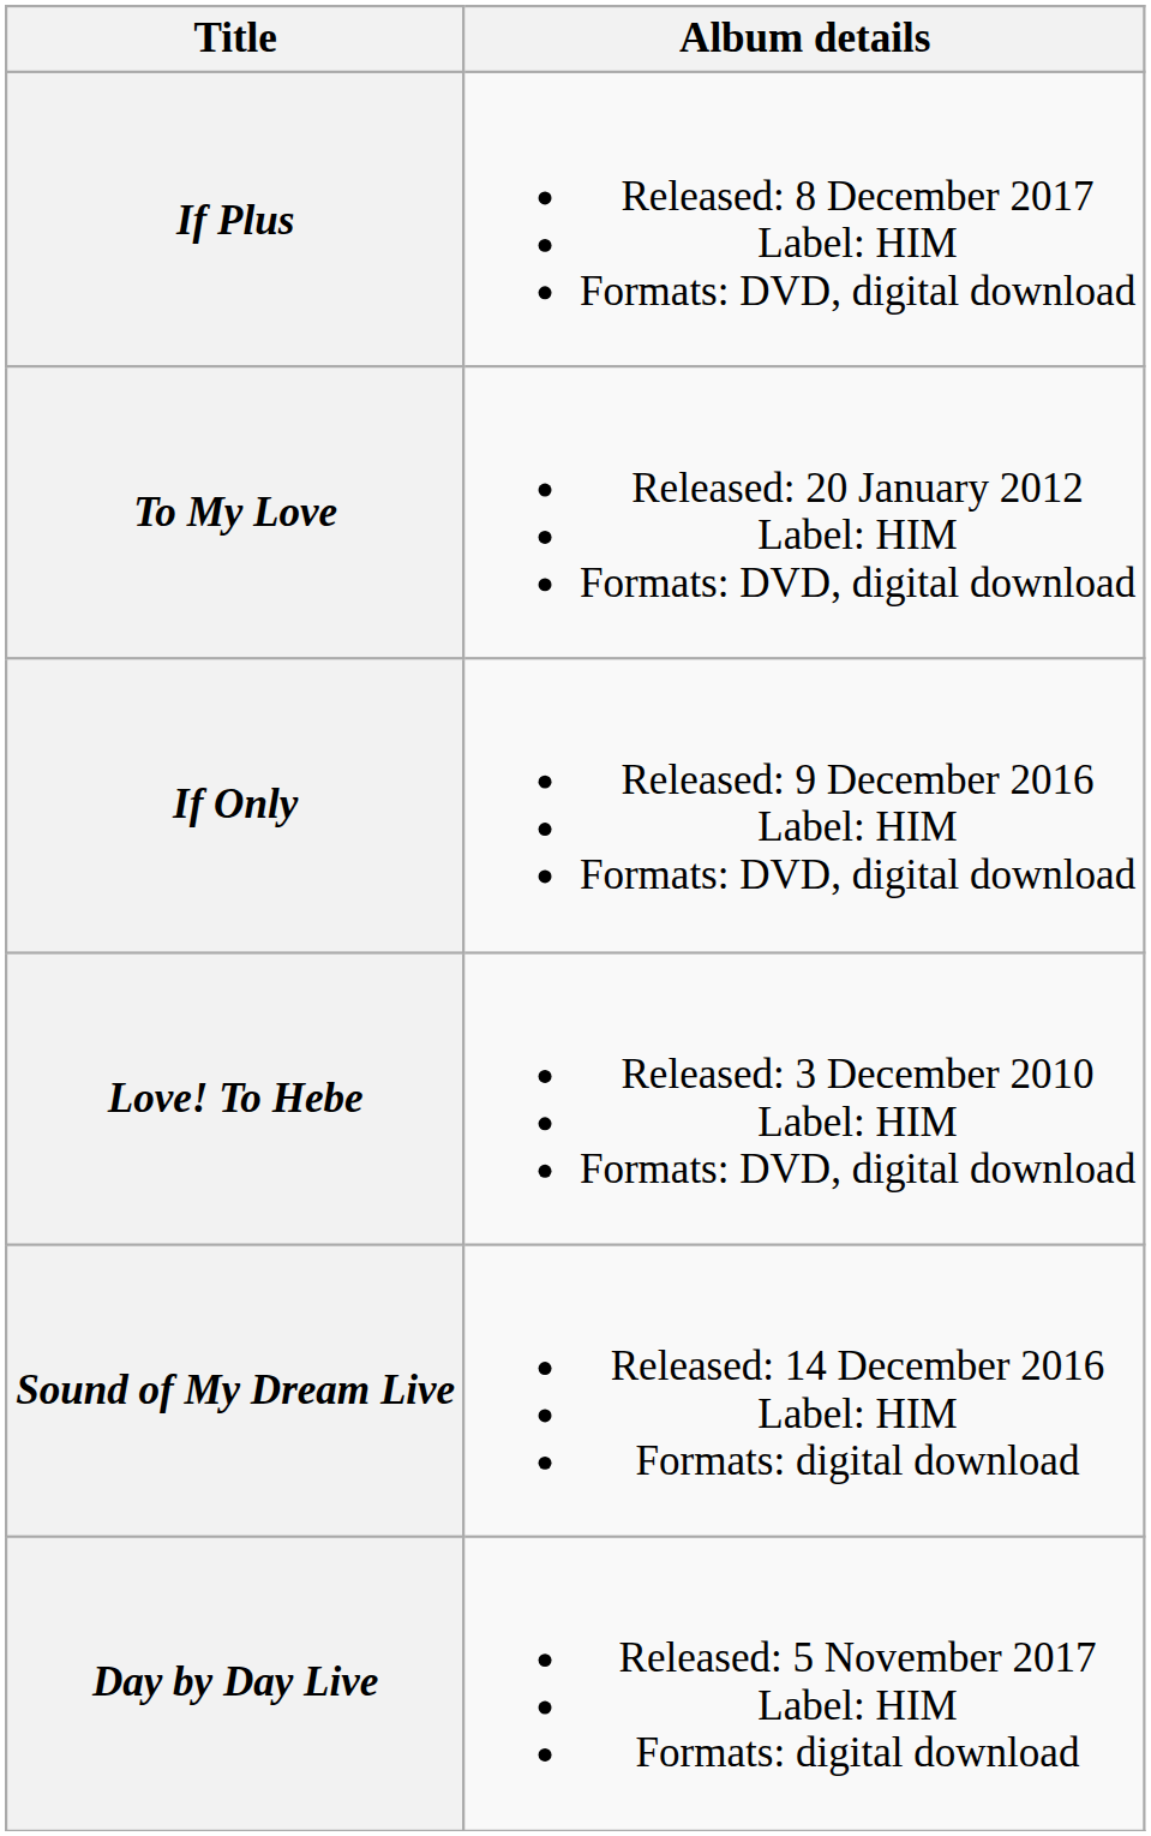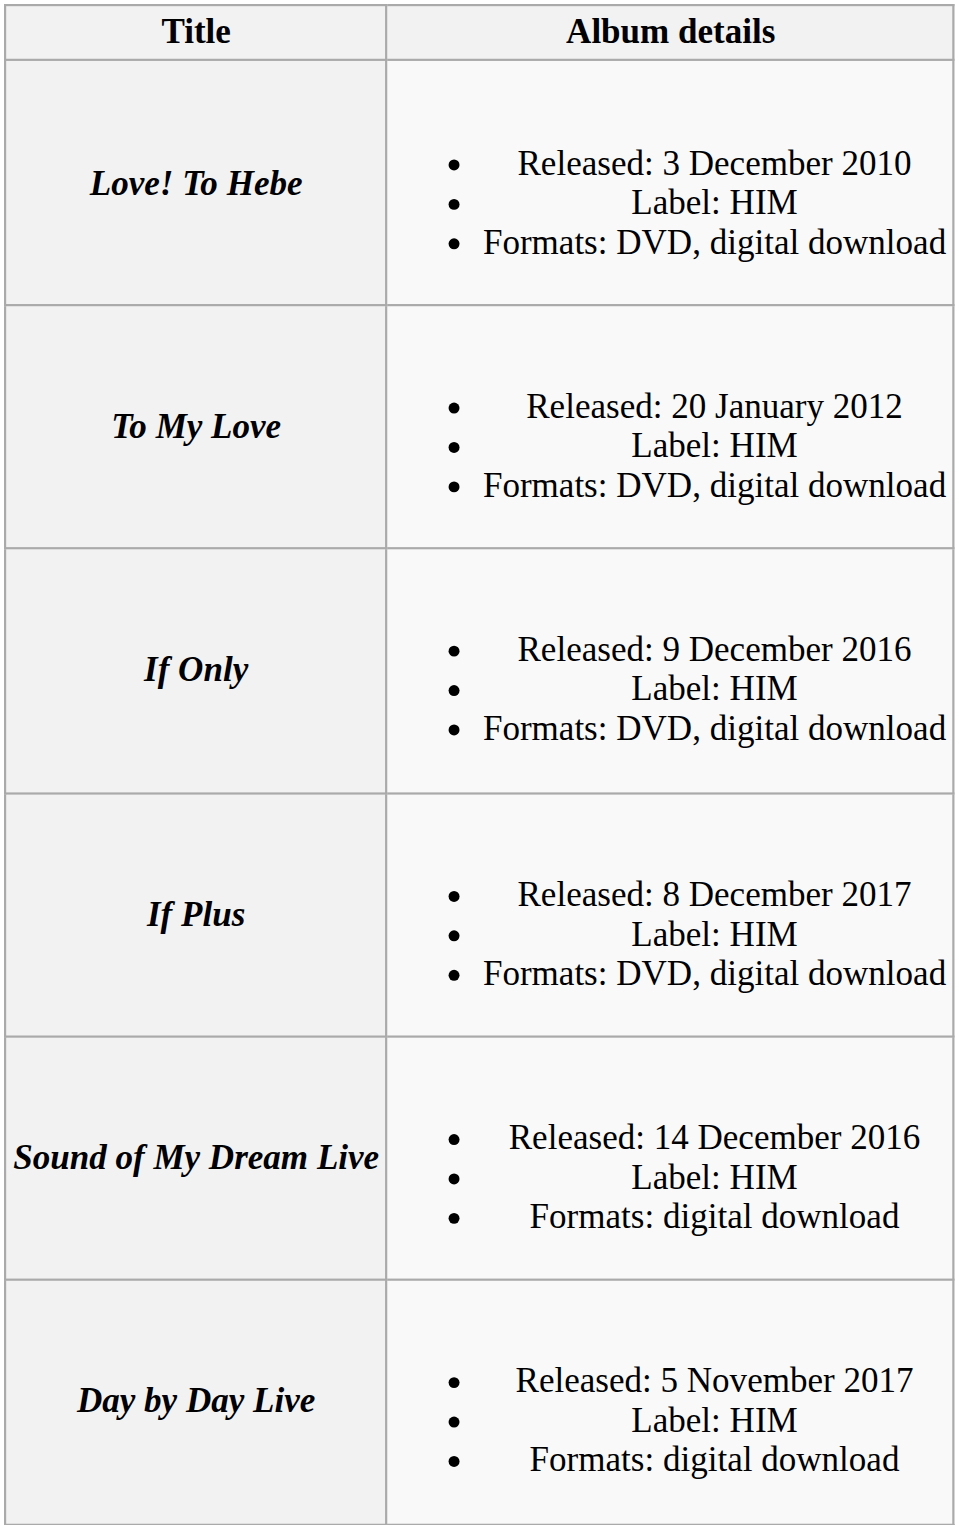 <table class="wikitable plainrowheaders" style="text-align:center;">
 <tr>
 <th rowspan="1">Title</th>
 <th rowspan="1">Album details</th>
 </tr>
 <tr>
-<th scope="row"><em>If Plus</em></th>
-<td><br><ul><li>Released: 8 December 2017</li><li>Label: HIM</li><li>Formats: DVD, digital download</li></ul></td>
+<th scope="row"><em>Love! To Hebe</em></th>
+<td><br><ul><li>Released: 3 December 2010</li><li>Label: HIM</li><li>Formats: DVD, digital download</li></ul></td>
 </tr>
 <tr>
 <th scope="row"><em>To My Love</em></th>
 <td><br><ul><li>Released: 20 January 2012</li><li>Label: HIM</li><li>Formats: DVD, digital download</li></ul></td>
 </tr>
 <tr>
 <th scope="row"><em>If Only</em></th>
 <td><br><ul><li>Released: 9 December 2016</li><li>Label: HIM</li><li>Formats: DVD, digital download</li></ul></td>
 </tr>
 <tr>
-<th scope="row"><em>Love! To Hebe</em></th>
-<td><br><ul><li>Released: 3 December 2010</li><li>Label: HIM</li><li>Formats: DVD, digital download</li></ul></td>
+<th scope="row"><em>If Plus</em></th>
+<td><br><ul><li>Released: 8 December 2017</li><li>Label: HIM</li><li>Formats: DVD, digital download</li></ul></td>
 </tr>
 <tr>
 <th scope="row"><em>Sound of My Dream Live</em></th>
 <td><br><ul><li>Released: 14 December 2016</li><li>Label: HIM</li><li>Formats: digital download</li></ul></td>
 </tr>
 <tr>
 <th scope="row"><em>Day by Day Live</em></th>
 <td><br><ul><li>Released: 5 November 2017</li><li>Label: HIM</li><li>Formats: digital download</li></ul></td>
 </tr>
 <tr>
 </tr>
 </table>
